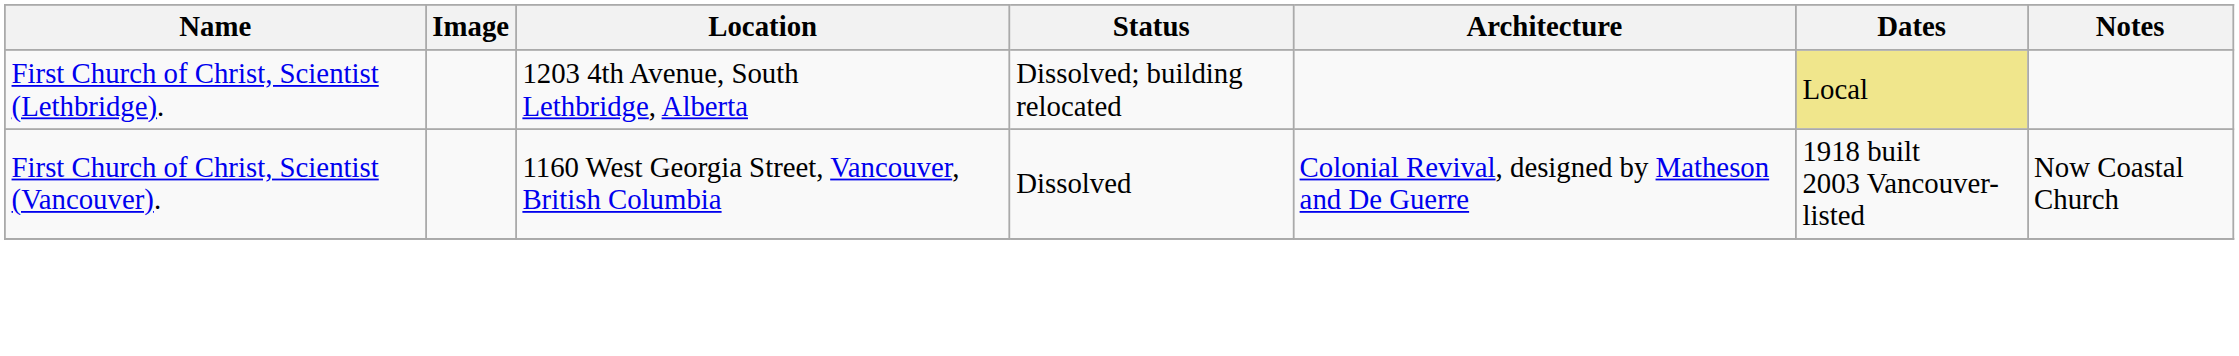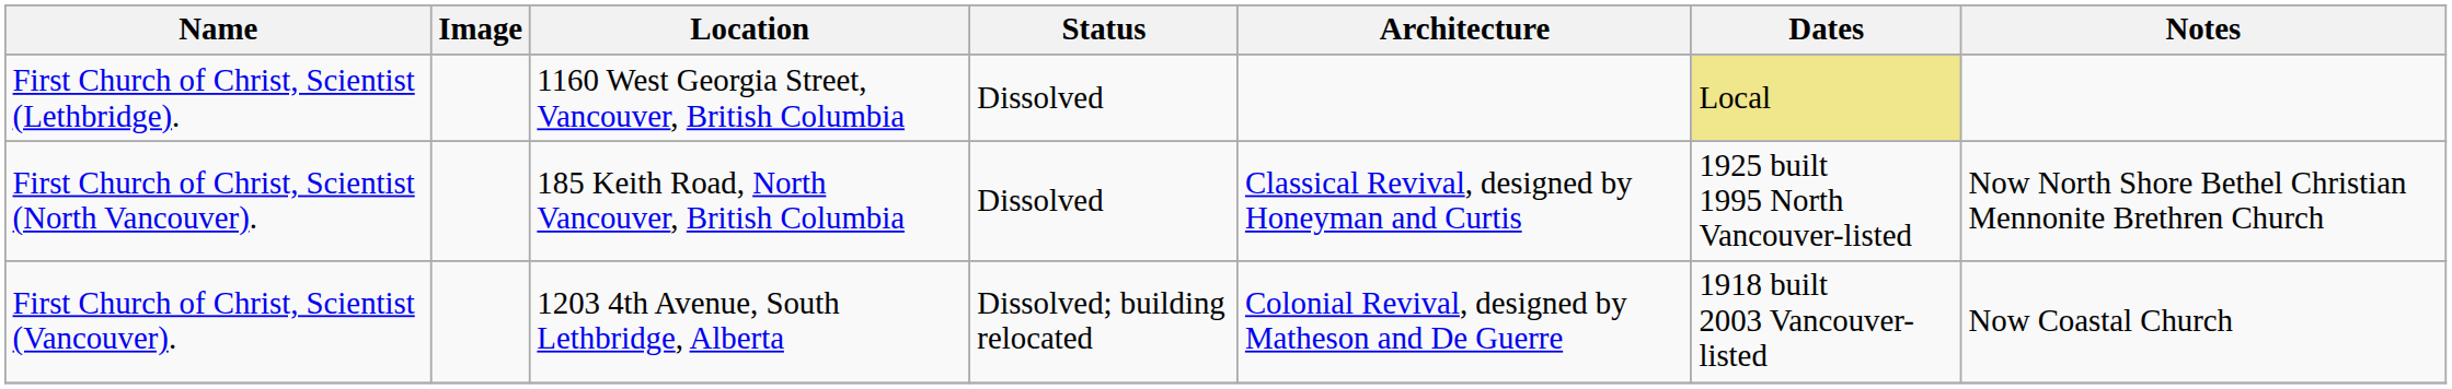 <table class="wikitable sortable" style="width:98%">
 <tr>
 <th><strong> Name</strong></th>
 <th><strong>Image</strong></th>
 <th><strong>Location</strong></th>
 <th><strong>Status</strong></th>
 <th><strong>Architecture</strong></th>
 <th><strong>Dates</strong></th>
 <th><strong>Notes</strong></th>
 </tr>
 <tr>
 <td><a href='#'>First Church of Christ, Scientist (Lethbridge)</a>.</td>
 <td></td>
-<td>1203 4th Avenue, South<br> <a href='#'>Lethbridge</a>, <a href='#'>Alberta</a><br></td>
-<td>Dissolved; building relocated</td>
+<td>1160 West Georgia Street, <a href='#'>Vancouver</a>, <a href='#'>British Columbia</a><br></td>
+<td>Dissolved</td>
 <td></td>
 <td style="background: khaki;">Local</td>
 </tr>
 <tr>
+<td><a href='#'>First Church of Christ, Scientist (North Vancouver)</a>.</td>
+<td></td>
+<td>185 Keith Road, <a href='#'>North Vancouver</a>, <a href='#'>British Columbia</a><br></td>
+<td>Dissolved</td>
+<td><a href='#'>Classical Revival</a>, designed by <a href='#'>Honeyman and Curtis</a></td>
+<td>1925 built<br>1995 North Vancouver-listed</td>
+<td>Now North Shore Bethel Christian Mennonite Brethren Church</td>
+</tr>
+<tr>
 <td><a href='#'>First Church of Christ, Scientist (Vancouver)</a>.</td>
 <td></td>
-<td>1160 West Georgia Street, <a href='#'>Vancouver</a>, <a href='#'>British Columbia</a><br></td>
-<td>Dissolved</td>
+<td>1203 4th Avenue, South<br> <a href='#'>Lethbridge</a>, <a href='#'>Alberta</a><br></td>
+<td>Dissolved; building relocated</td>
 <td><a href='#'>Colonial Revival</a>, designed by <a href='#'>Matheson and De Guerre</a></td>
 <td>1918 built<br>2003 Vancouver-listed</td>
 <td>Now Coastal Church</td>
 </tr>
 <tr>
 </tr>
 </table>
